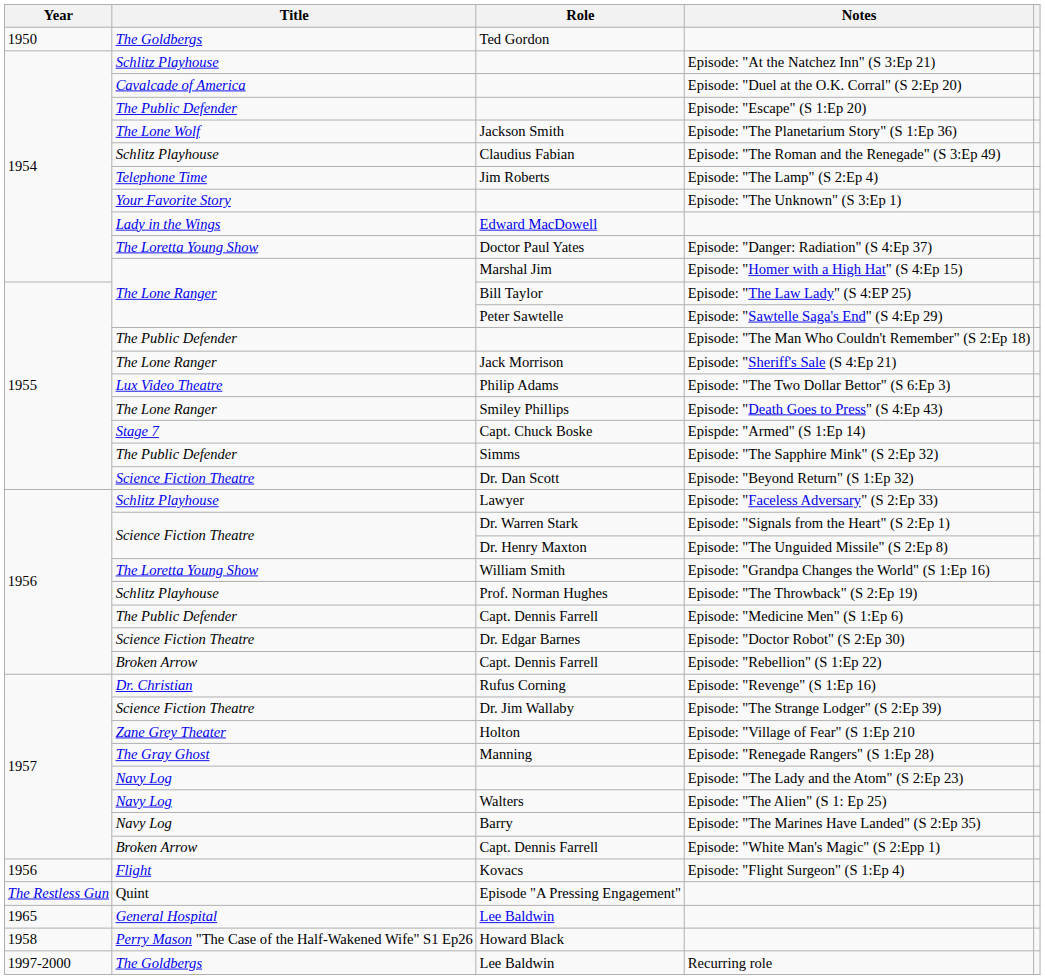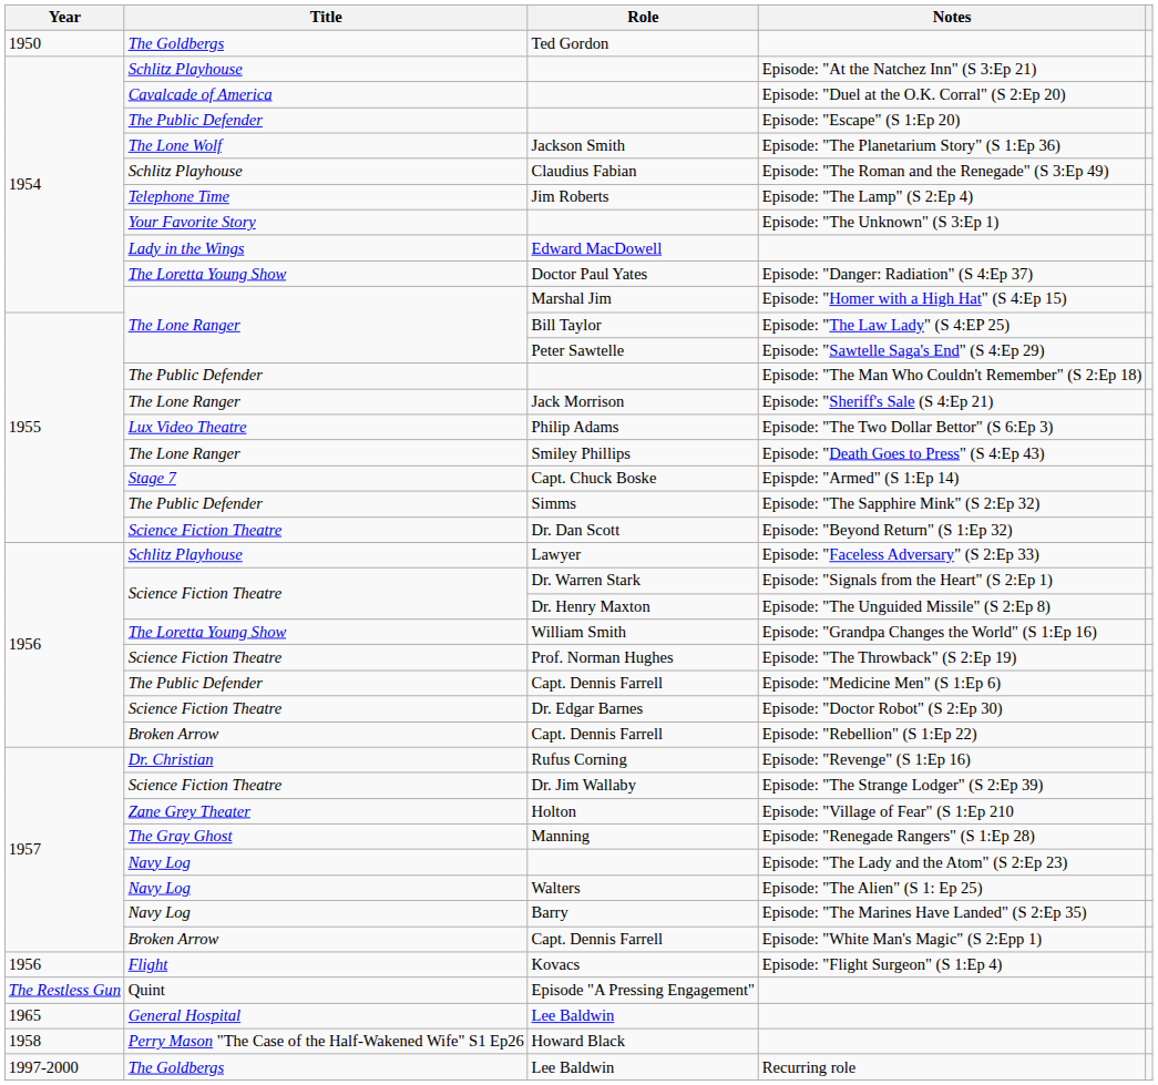 <table class="wikitable sortable">
 <tr>
 <th>Year</th>
 <th>Title</th>
 <th>Role</th>
 <th class="unsortable">Notes</th>
 <th class="unsortable"></th>
 </tr>
 <tr>
 <td>1950</td>
 <td><em><a href='#'>The Goldbergs</a></em></td>
 <td>Ted Gordon</td>
 <td></td>
 <td></td>
 </tr>
 <tr>
 <td rowspan="10">1954</td>
 <td><em><a href='#'>Schlitz Playhouse</a></em></td>
 <td></td>
 <td>Episode: "At the Natchez Inn" (S 3:Ep 21)</td>
 <td></td>
 </tr>
 <tr>
 <td><em><a href='#'>Cavalcade of America</a></em></td>
 <td></td>
 <td>Episode: "Duel at the O.K. Corral" (S 2:Ep 20)</td>
 <td></td>
 </tr>
 <tr>
 <td><em><a href='#'>The Public Defender</a></em></td>
 <td></td>
 <td>Episode: "Escape" (S 1:Ep 20)</td>
 <td></td>
 </tr>
 <tr>
 <td><em><a href='#'>The Lone Wolf</a></em></td>
 <td>Jackson Smith</td>
 <td>Episode: "The Planetarium Story" (S 1:Ep 36)</td>
 <td></td>
 </tr>
 <tr>
 <td><em>Schlitz Playhouse</em></td>
 <td>Claudius Fabian</td>
 <td>Episode: "The Roman and the Renegade" (S 3:Ep 49)</td>
 <td></td>
 </tr>
 <tr>
 <td><em><a href='#'>Telephone Time</a></em></td>
 <td>Jim Roberts</td>
 <td>Episode: "The Lamp" (S 2:Ep 4)</td>
 <td></td>
 </tr>
 <tr>
 <td><em><a href='#'>Your Favorite Story</a></em></td>
 <td></td>
 <td>Episode: "The Unknown" (S 3:Ep 1)</td>
 <td></td>
 </tr>
 <tr>
 <td><em><a href='#'>Lady in the Wings</a></em></td>
 <td><a href='#'>Edward MacDowell</a></td>
 <td></td>
 <td></td>
 </tr>
 <tr>
 <td><em><a href='#'>The Loretta Young Show</a></em></td>
 <td>Doctor Paul Yates</td>
 <td>Episode: "Danger: Radiation" (S 4:Ep 37)</td>
 <td></td>
 </tr>
 <tr>
 <td rowspan="3"><em><a href='#'>The Lone Ranger</a></em></td>
 <td>Marshal Jim</td>
 <td>Episode: "<a href='#'>Homer with a High Hat</a>" (S 4:Ep 15)</td>
 <td></td>
 </tr>
 <tr>
 <td rowspan="9">1955</td>
 <td>Bill Taylor</td>
 <td>Episode: "<a href='#'>The Law Lady</a>" (S 4:EP 25)</td>
 <td></td>
 </tr>
 <tr>
 <td>Peter Sawtelle</td>
 <td>Episode: "<a href='#'>Sawtelle Saga's End</a>" (S 4:Ep 29)</td>
 <td></td>
 </tr>
 <tr>
 <td><em>The Public Defender</em></td>
 <td></td>
 <td>Episode: "The Man Who Couldn't Remember" (S 2:Ep 18)</td>
 <td></td>
 </tr>
 <tr>
 <td><em>The Lone Ranger</em></td>
 <td>Jack Morrison</td>
 <td>Episode: "<a href='#'>Sheriff's Sale</a> (S 4:Ep 21)</td>
 <td></td>
 </tr>
 <tr>
 <td><em><a href='#'>Lux Video Theatre</a></em></td>
 <td>Philip Adams</td>
 <td>Episode: "The Two Dollar Bettor" (S 6:Ep 3)</td>
 <td></td>
 </tr>
 <tr>
 <td><em>The Lone Ranger</em></td>
 <td>Smiley Phillips</td>
 <td>Episode: "<a href='#'>Death Goes to Press</a>" (S 4:Ep 43)</td>
 <td></td>
 </tr>
 <tr>
 <td><em><a href='#'>Stage 7</a></em></td>
 <td>Capt. Chuck Boske</td>
 <td>Epispde: "Armed" (S 1:Ep 14)</td>
 <td></td>
 </tr>
 <tr>
 <td><em>The Public Defender</em></td>
 <td>Simms</td>
 <td>Episode: "The Sapphire Mink" (S 2:Ep 32)</td>
 <td></td>
 </tr>
 <tr>
 <td><em><a href='#'>Science Fiction Theatre</a></em></td>
 <td>Dr. Dan Scott</td>
 <td>Episode: "Beyond Return" (S 1:Ep 32)</td>
 <td></td>
 </tr>
 <tr>
 <td rowspan="8">1956</td>
 <td><em><a href='#'>Schlitz Playhouse</a></em></td>
 <td>Lawyer</td>
 <td>Episode: "<a href='#'>Faceless Adversary</a>" (S 2:Ep 33)</td>
 <td></td>
 </tr>
 <tr>
 <td rowspan="2"><em>Science Fiction Theatre</em></td>
 <td>Dr. Warren Stark</td>
 <td>Episode: "Signals from the Heart" (S 2:Ep 1)</td>
 <td></td>
 </tr>
 <tr>
 <td>Dr. Henry Maxton</td>
 <td>Episode: "The Unguided Missile" (S 2:Ep 8)</td>
 <td></td>
 </tr>
 <tr>
 <td><em><a href='#'>The Loretta Young Show</a></em></td>
 <td>William Smith</td>
 <td>Episode: "Grandpa Changes the World" (S 1:Ep 16)</td>
 <td></td>
 </tr>
 <tr>
-<td><em>Schlitz Playhouse</em></td>
+<td><em>Science Fiction Theatre</em></td>
 <td>Prof. Norman Hughes</td>
 <td>Episode: "The Throwback" (S 2:Ep 19)</td>
 <td></td>
 </tr>
 <tr>
 <td><em>The Public Defender</em></td>
 <td>Capt. Dennis Farrell</td>
 <td>Episode: "Medicine Men" (S 1:Ep 6)</td>
 <td></td>
 </tr>
 <tr>
 <td><em>Science Fiction Theatre</em></td>
 <td>Dr. Edgar Barnes</td>
 <td>Episode: "Doctor Robot" (S 2:Ep 30)</td>
 <td></td>
 </tr>
 <tr>
 <td><em>Broken Arrow</em></td>
 <td>Capt. Dennis Farrell</td>
 <td>Episode: "Rebellion" (S 1:Ep 22)</td>
 <td></td>
 </tr>
 <tr>
 <td rowspan="8">1957</td>
 <td><em><a href='#'>Dr. Christian</a></em></td>
 <td>Rufus Corning</td>
 <td>Episode: "Revenge" (S 1:Ep 16)</td>
 <td></td>
 </tr>
 <tr>
 <td><em>Science Fiction Theatre</em></td>
 <td>Dr. Jim Wallaby</td>
 <td>Episode: "The Strange Lodger" (S 2:Ep 39)</td>
 <td></td>
 </tr>
 <tr>
 <td><em><a href='#'>Zane Grey Theater</a></em></td>
 <td>Holton</td>
 <td>Episode: "Village of Fear" (S 1:Ep 210</td>
 <td></td>
 </tr>
 <tr>
 <td><em><a href='#'>The Gray Ghost</a></em></td>
 <td>Manning</td>
 <td>Episode: "Renegade Rangers" (S 1:Ep 28)</td>
 <td></td>
 </tr>
 <tr>
 <td><em><a href='#'>Navy Log</a></em></td>
 <td></td>
 <td>Episode: "The Lady and the Atom" (S 2:Ep 23)</td>
 <td></td>
 </tr>
 <tr>
 <td><em><a href='#'>Navy Log</a></em></td>
 <td>Walters</td>
 <td>Episode: "The Alien" (S 1: Ep 25)</td>
 <td></td>
 </tr>
 <tr>
 <td><em>Navy Log</em></td>
 <td>Barry</td>
 <td>Episode: "The Marines Have Landed" (S 2:Ep 35)</td>
 <td></td>
 </tr>
 <tr>
 <td><em>Broken Arrow</em></td>
 <td>Capt. Dennis Farrell</td>
 <td>Episode: "White Man's Magic" (S 2:Epp 1)</td>
 <td></td>
 </tr>
 <tr>
 <td>1956</td>
 <td><em><a href='#'>Flight</a></em></td>
 <td>Kovacs</td>
 <td>Episode: "Flight Surgeon" (S 1:Ep 4)</td>
 <td></td>
 </tr>
 <tr>
 <td><em><a href='#'>The Restless Gun</a></em></td>
 <td>Quint</td>
 <td>Episode "A Pressing Engagement"</td>
 <td></td>
 </tr>
 <tr>
 <td>1965</td>
 <td><em><a href='#'>General Hospital</a></em></td>
 <td><a href='#'>Lee Baldwin</a></td>
 <td></td>
 <td></td>
 </tr>
 <tr>
 <td>1958</td>
 <td><em><a href='#'>Perry Mason</a></em> "The Case of the Half-Wakened Wife" S1 Ep26</td>
 <td>Howard Black</td>
 <td></td>
 <td></td>
 </tr>
 <tr>
 <td>1997-2000</td>
 <td><em><a href='#'>The Goldbergs</a></em></td>
 <td>Lee Baldwin</td>
 <td>Recurring role</td>
 <td></td>
 </tr>
 </table>
